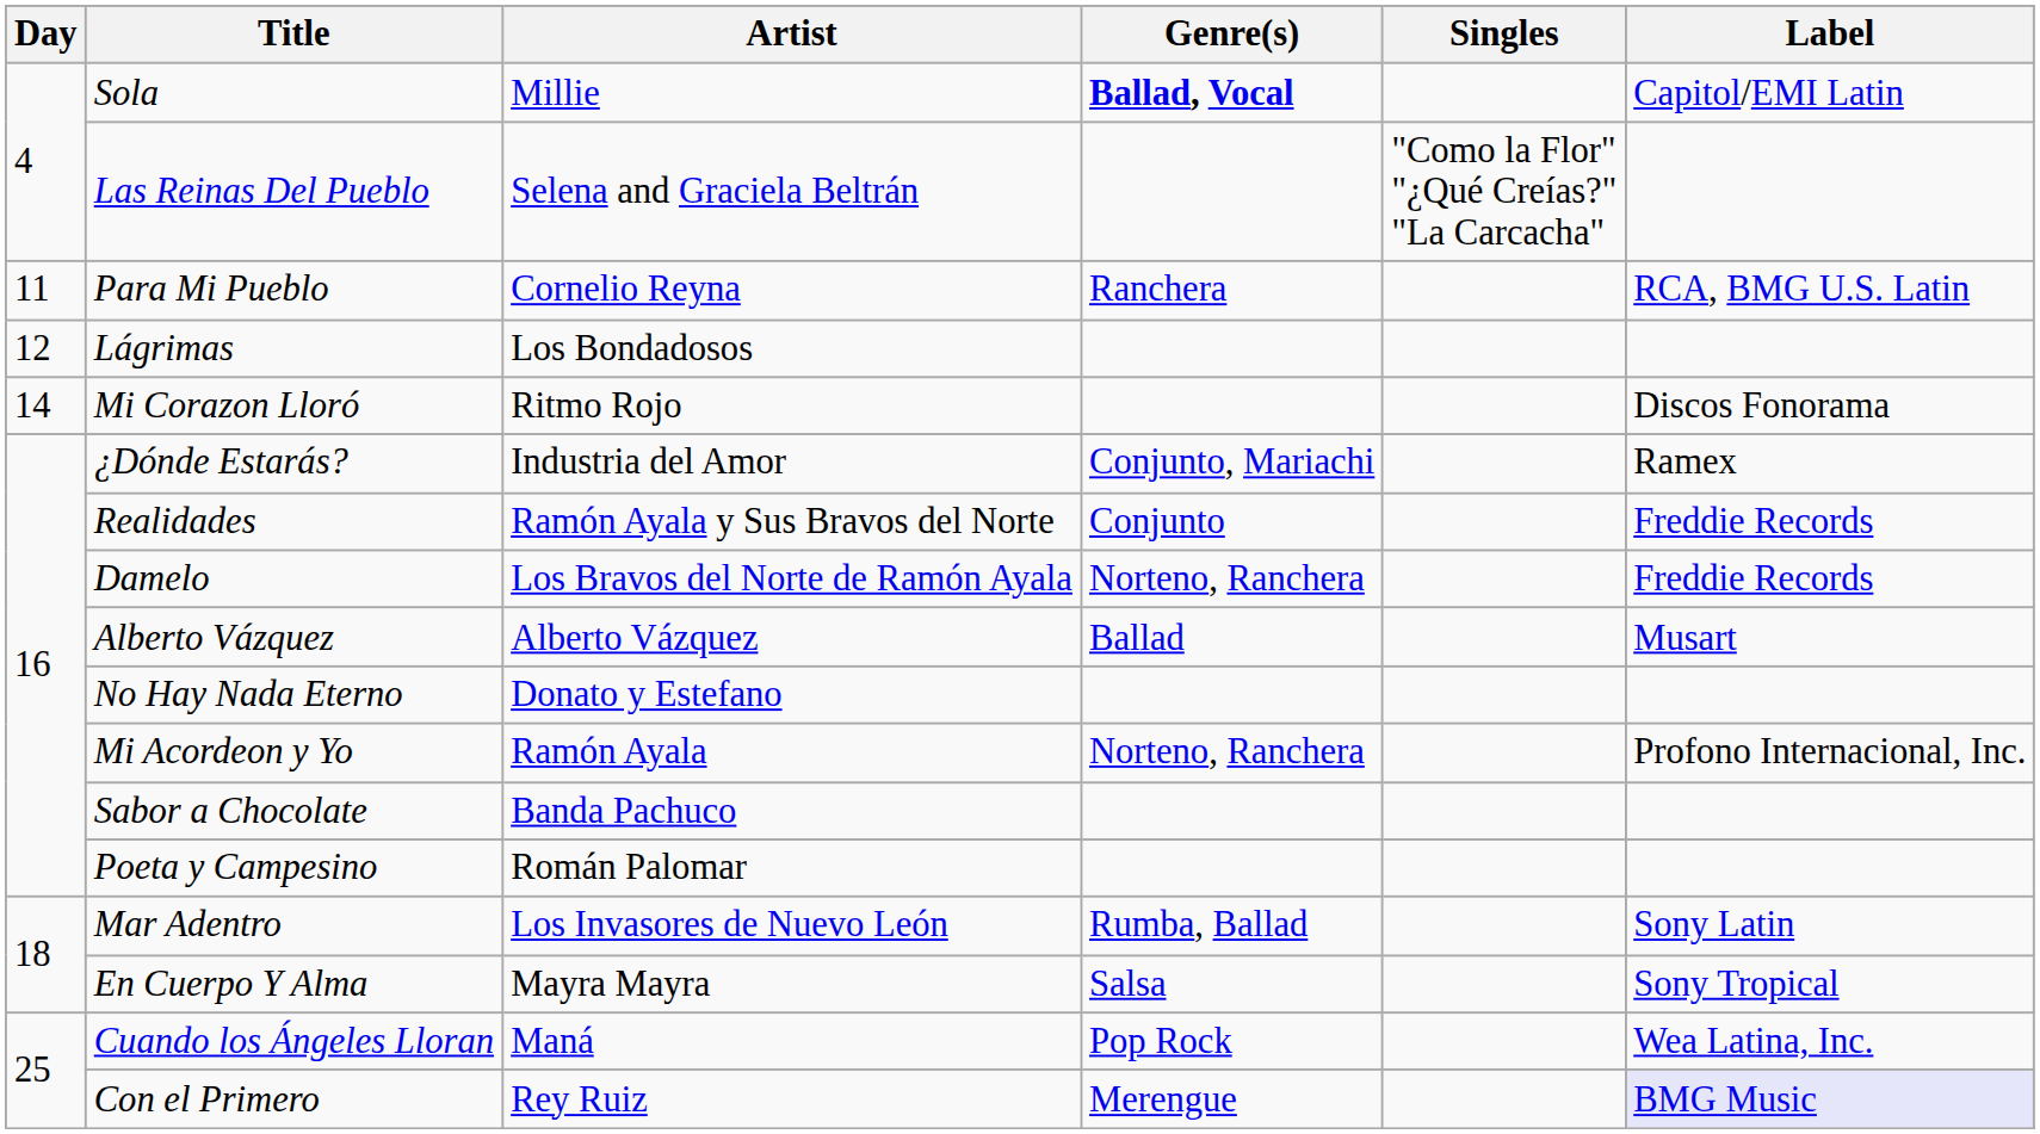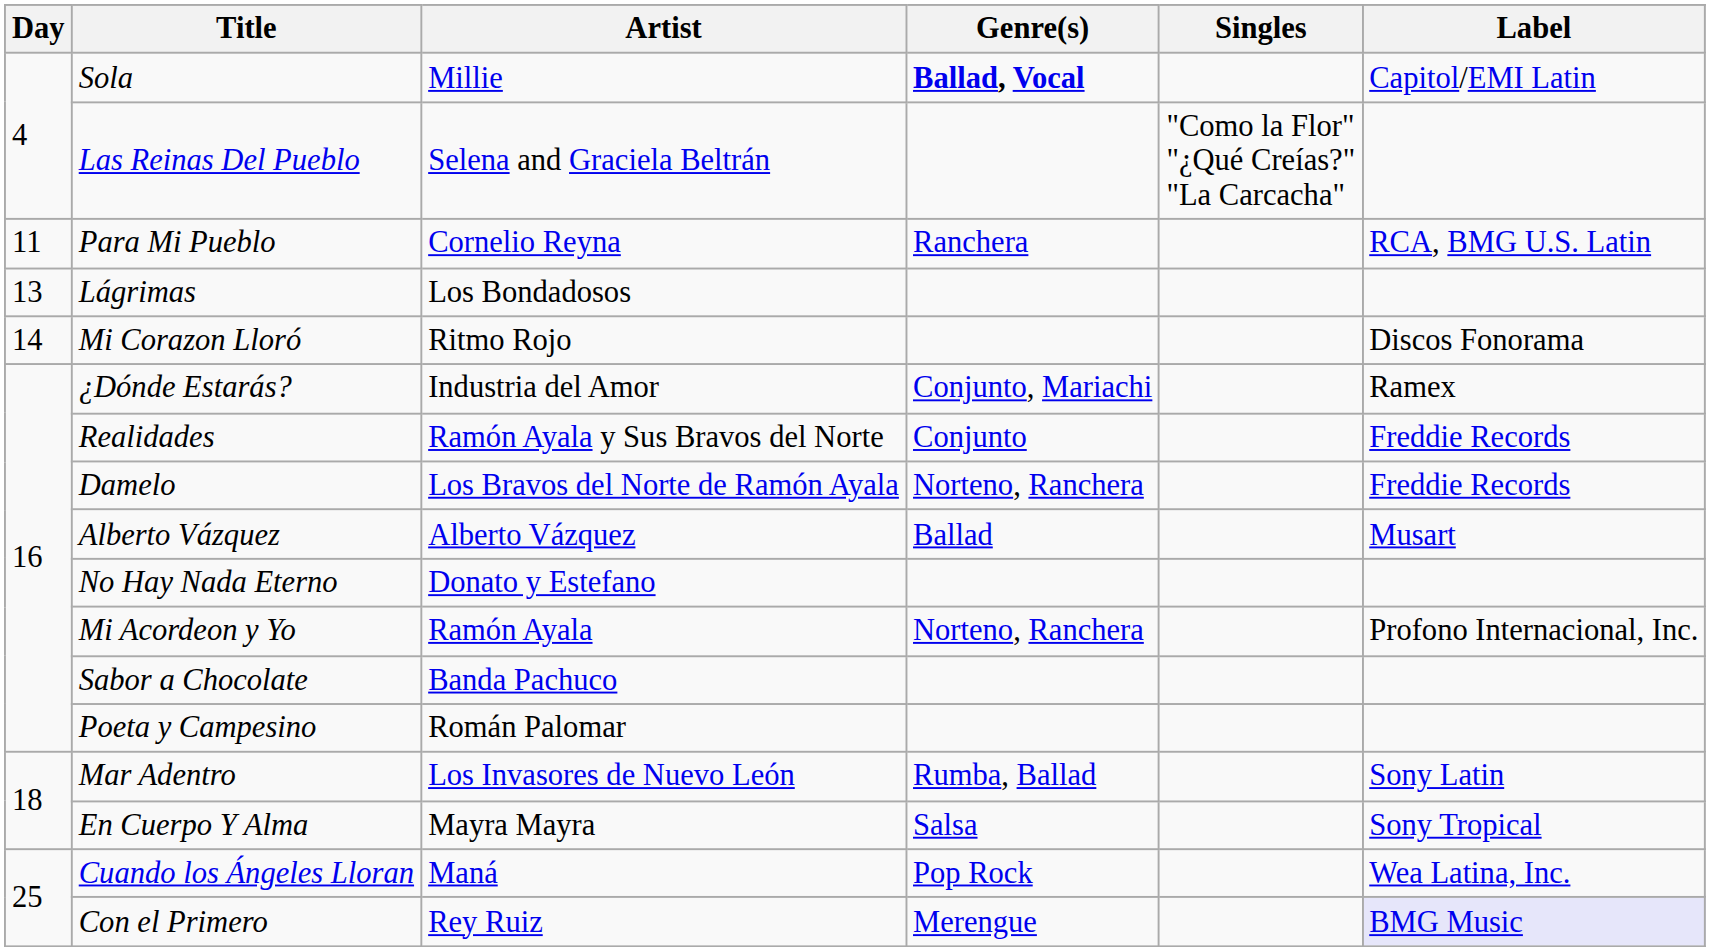 <table class="wikitable sortable" style="text-align: left;">
 <tr>
 <th>Day</th>
 <th>Title</th>
 <th>Artist</th>
 <th>Genre(s)</th>
 <th>Singles</th>
 <th>Label</th>
 </tr>
 <tr>
 <td rowspan="2">4</td>
 <td><em>Sola</em></td>
 <td><a href='#'>Millie</a></td>
 <td><strong><a href='#'>Ballad</a>, <a href='#'>Vocal</a></strong></td>
 <td></td>
 <td><a href='#'>Capitol</a>/<a href='#'>EMI Latin</a></td>
 </tr>
 <tr>
 <td><em><a href='#'>Las Reinas Del Pueblo</a></em></td>
 <td><a href='#'>Selena</a> and <a href='#'>Graciela Beltrán</a></td>
 <td></td>
 <td>"Como la Flor"<br>"¿Qué Creías?"<br>"La Carcacha"</td>
 <td></td>
 </tr>
 <tr>
 <td>11</td>
 <td><em>Para Mi Pueblo</em></td>
 <td><a href='#'>Cornelio Reyna</a></td>
 <td><a href='#'>Ranchera</a></td>
 <td></td>
 <td><a href='#'>RCA</a>, <a href='#'>BMG U.S. Latin</a></td>
 </tr>
 <tr>
-<td>12</td>
+<td>13</td>
 <td><em>Lágrimas</em></td>
 <td>Los Bondadosos</td>
 <td></td>
 <td></td>
 <td></td>
 </tr>
 <tr>
 <td>14</td>
 <td><em>Mi Corazon Lloró</em></td>
 <td>Ritmo Rojo</td>
 <td></td>
 <td></td>
 <td>Discos Fonorama</td>
 </tr>
 <tr>
 <td rowspan="8">16</td>
 <td><em>¿Dónde Estarás?</em></td>
 <td>Industria del Amor</td>
 <td><a href='#'>Conjunto</a>, <a href='#'>Mariachi</a></td>
 <td></td>
 <td>Ramex</td>
 </tr>
 <tr>
 <td><em>Realidades</em></td>
 <td><a href='#'>Ramón Ayala</a> y Sus Bravos del Norte</td>
 <td><a href='#'>Conjunto</a></td>
 <td></td>
 <td><a href='#'>Freddie Records</a></td>
 </tr>
 <tr>
 <td><em>Damelo</em></td>
 <td><a href='#'>Los Bravos del Norte de Ramón Ayala</a></td>
 <td><a href='#'>Norteno</a>, <a href='#'>Ranchera</a></td>
 <td></td>
 <td><a href='#'>Freddie Records</a></td>
 </tr>
 <tr>
 <td><em>Alberto Vázquez</em></td>
 <td><a href='#'>Alberto Vázquez</a></td>
 <td><a href='#'>Ballad</a></td>
 <td></td>
 <td><a href='#'>Musart</a></td>
 </tr>
 <tr>
 <td><em>No Hay Nada Eterno</em></td>
 <td><a href='#'>Donato y Estefano</a></td>
 <td></td>
 <td></td>
 <td></td>
 </tr>
 <tr>
 <td><em>Mi Acordeon y Yo</em></td>
 <td><a href='#'>Ramón Ayala</a></td>
 <td><a href='#'>Norteno</a>, <a href='#'>Ranchera</a></td>
 <td></td>
 <td>Profono Internacional, Inc.</td>
 </tr>
 <tr>
 <td><em>Sabor a Chocolate</em></td>
 <td><a href='#'>Banda Pachuco</a></td>
 <td></td>
 <td></td>
 <td></td>
 </tr>
 <tr>
 <td><em>Poeta y Campesino</em></td>
 <td>Román Palomar</td>
 <td></td>
 <td></td>
 <td></td>
 </tr>
 <tr>
 <td rowspan="2">18</td>
 <td><em>Mar Adentro</em></td>
 <td><a href='#'>Los Invasores de Nuevo León</a></td>
 <td><a href='#'>Rumba</a>, <a href='#'>Ballad</a></td>
 <td></td>
 <td><a href='#'>Sony Latin</a></td>
 </tr>
 <tr>
 <td><em>En Cuerpo Y Alma</em></td>
 <td>Mayra Mayra</td>
 <td><a href='#'>Salsa</a></td>
 <td></td>
 <td><a href='#'>Sony Tropical</a></td>
 </tr>
 <tr>
 <td rowspan="2">25</td>
 <td><em><a href='#'>Cuando los Ángeles Lloran</a></em></td>
 <td><a href='#'>Maná</a></td>
 <td><a href='#'>Pop Rock</a></td>
 <td></td>
 <td><a href='#'>Wea Latina, Inc.</a></td>
 </tr>
 <tr>
 <td><em>Con el Primero</em></td>
 <td><a href='#'>Rey Ruiz</a></td>
 <td><a href='#'>Merengue</a></td>
 <td></td>
 <td style="background: lavender;"><a href='#'>BMG Music</a></td>
 </tr>
 <tr>
 </tr>
 </table>
